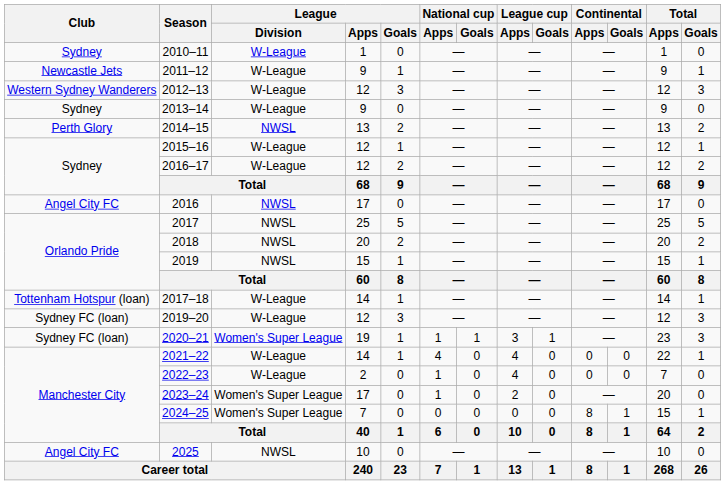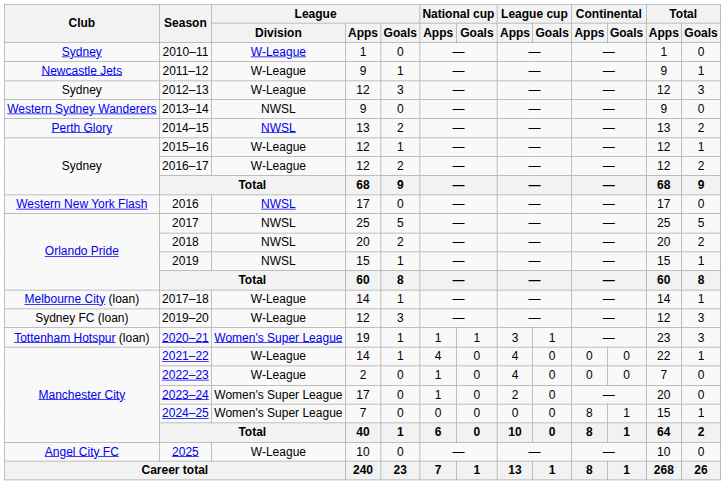 <table class="wikitable" style="text-align:center">
 <tr>
 <th rowspan="2">Club</th>
 <th rowspan="2">Season</th>
 <th colspan="3">League</th>
 <th colspan="2">National cup</th>
 <th colspan="2">League cup</th>
 <th colspan="2">Continental</th>
 <th colspan="2">Total</th>
 </tr>
 <tr>
 <th>Division</th>
 <th>Apps</th>
 <th>Goals</th>
 <th>Apps</th>
 <th>Goals</th>
 <th>Apps</th>
 <th>Goals</th>
 <th>Apps</th>
 <th>Goals</th>
 <th>Apps</th>
 <th>Goals</th>
 </tr>
 <tr>
 <td><a href='#'>Sydney</a></td>
 <td>2010–11</td>
 <td><a href='#'>W-League</a></td>
 <td>1</td>
 <td>0</td>
 <td colspan="2">—</td>
 <td colspan="2">—</td>
 <td colspan="2">—</td>
 <td>1</td>
 <td>0</td>
 </tr>
 <tr>
 <td><a href='#'>Newcastle Jets</a></td>
 <td>2011–12</td>
 <td>W-League</td>
 <td>9</td>
 <td>1</td>
 <td colspan="2">—</td>
 <td colspan="2">—</td>
 <td colspan="2">—</td>
 <td>9</td>
 <td>1</td>
 </tr>
 <tr>
-<td><a href='#'>Western Sydney Wanderers</a></td>
+<td>Sydney</td>
 <td>2012–13</td>
 <td>W-League</td>
 <td>12</td>
 <td>3</td>
 <td colspan="2">—</td>
 <td colspan="2">—</td>
 <td colspan="2">—</td>
 <td>12</td>
 <td>3</td>
 </tr>
 <tr>
-<td>Sydney</td>
+<td><a href='#'>Western Sydney Wanderers</a></td>
 <td>2013–14</td>
-<td>W-League</td>
+<td>NWSL</td>
 <td>9</td>
 <td>0</td>
 <td colspan="2">—</td>
 <td colspan="2">—</td>
 <td colspan="2">—</td>
 <td>9</td>
 <td>0</td>
 </tr>
 <tr>
 <td><a href='#'>Perth Glory</a></td>
 <td>2014–15</td>
 <td><a href='#'>NWSL</a></td>
 <td>13</td>
 <td>2</td>
 <td colspan="2">—</td>
 <td colspan="2">—</td>
 <td colspan="2">—</td>
 <td>13</td>
 <td>2</td>
 </tr>
 <tr>
 <td rowspan="3">Sydney</td>
 <td>2015–16</td>
 <td>W-League</td>
 <td>12</td>
 <td>1</td>
 <td colspan="2">—</td>
 <td colspan="2">—</td>
 <td colspan="2">—</td>
 <td>12</td>
 <td>1</td>
 </tr>
 <tr>
 <td>2016–17</td>
 <td>W-League</td>
 <td>12</td>
 <td>2</td>
 <td colspan="2">—</td>
 <td colspan="2">—</td>
 <td colspan="2">—</td>
 <td>12</td>
 <td>2</td>
 </tr>
 <tr>
 <th colspan="2">Total</th>
 <th>68</th>
 <th>9</th>
 <th colspan="2">—</th>
 <th colspan="2">—</th>
 <th colspan="2">—</th>
 <th>68</th>
 <th>9</th>
 </tr>
 <tr>
-<td><a href='#'>Angel City FC</a></td>
+<td><a href='#'>Western New York Flash</a></td>
 <td>2016</td>
 <td><a href='#'>NWSL</a></td>
 <td>17</td>
 <td>0</td>
 <td colspan="2">—</td>
 <td colspan="2">—</td>
 <td colspan="2">—</td>
 <td>17</td>
 <td>0</td>
 </tr>
 <tr>
 <td rowspan="4"><a href='#'>Orlando Pride</a></td>
 <td>2017</td>
 <td>NWSL</td>
 <td>25</td>
 <td>5</td>
 <td colspan="2">—</td>
 <td colspan="2">—</td>
 <td colspan="2">—</td>
 <td>25</td>
 <td>5</td>
 </tr>
 <tr>
 <td>2018</td>
 <td>NWSL</td>
 <td>20</td>
 <td>2</td>
 <td colspan="2">—</td>
 <td colspan="2">—</td>
 <td colspan="2">—</td>
 <td>20</td>
 <td>2</td>
 </tr>
 <tr>
 <td>2019</td>
 <td>NWSL</td>
 <td>15</td>
 <td>1</td>
 <td colspan="2">—</td>
 <td colspan="2">—</td>
 <td colspan="2">—</td>
 <td>15</td>
 <td>1</td>
 </tr>
 <tr>
 <th colspan="2">Total</th>
 <th>60</th>
 <th>8</th>
 <th colspan="2">—</th>
 <th colspan="2">—</th>
 <th colspan="2">—</th>
 <th>60</th>
 <th>8</th>
 </tr>
 <tr>
-<td><a href='#'>Tottenham Hotspur</a> (loan)</td>
+<td><a href='#'>Melbourne City</a> (loan)</td>
 <td>2017–18</td>
 <td>W-League</td>
 <td>14</td>
 <td>1</td>
 <td colspan="2">—</td>
 <td colspan="2">—</td>
 <td colspan="2">—</td>
 <td>14</td>
 <td>1</td>
 </tr>
 <tr>
 <td>Sydney FC (loan)</td>
 <td>2019–20</td>
 <td>W-League</td>
 <td>12</td>
 <td>3</td>
 <td colspan="2">—</td>
 <td colspan="2">—</td>
 <td colspan="2">—</td>
 <td>12</td>
 <td>3</td>
 </tr>
 <tr>
-<td>Sydney FC (loan)</td>
+<td><a href='#'>Tottenham Hotspur</a> (loan)</td>
 <td><a href='#'>2020–21</a></td>
 <td><a href='#'>Women's Super League</a></td>
 <td>19</td>
 <td>1</td>
 <td>1</td>
 <td>1</td>
 <td>3</td>
 <td>1</td>
 <td colspan="2">—</td>
 <td>23</td>
 <td>3</td>
 </tr>
 <tr>
 <td rowspan="5"><a href='#'>Manchester City</a></td>
 <td><a href='#'>2021–22</a></td>
 <td>W-League</td>
 <td>14</td>
 <td>1</td>
 <td>4</td>
 <td>0</td>
 <td>4</td>
 <td>0</td>
 <td>0</td>
 <td>0</td>
 <td>22</td>
 <td>1</td>
 </tr>
 <tr>
 <td><a href='#'>2022–23</a></td>
 <td>W-League</td>
 <td>2</td>
 <td>0</td>
 <td>1</td>
 <td>0</td>
 <td>4</td>
 <td>0</td>
 <td>0</td>
 <td>0</td>
 <td>7</td>
 <td>0</td>
 </tr>
 <tr>
 <td><a href='#'>2023–24</a></td>
 <td>Women's Super League</td>
 <td>17</td>
 <td>0</td>
 <td>1</td>
 <td>0</td>
 <td>2</td>
 <td>0</td>
 <td colspan="2">—</td>
 <td>20</td>
 <td>0</td>
 </tr>
 <tr>
 <td><a href='#'>2024–25</a></td>
 <td>Women's Super League</td>
 <td>7</td>
 <td>0</td>
 <td>0</td>
 <td>0</td>
 <td>0</td>
 <td>0</td>
 <td>8</td>
 <td>1</td>
 <td>15</td>
 <td>1</td>
 </tr>
 <tr>
 <th colspan="2">Total</th>
 <th>40</th>
 <th>1</th>
 <th>6</th>
 <th>0</th>
 <th>10</th>
 <th>0</th>
 <th>8</th>
 <th>1</th>
 <th>64</th>
 <th>2</th>
 </tr>
 <tr>
 <td><a href='#'>Angel City FC</a></td>
 <td><a href='#'>2025</a></td>
-<td>NWSL</td>
+<td>W-League</td>
 <td>10</td>
 <td>0</td>
 <td colspan="2">—</td>
 <td colspan="2">—</td>
 <td colspan="2">—</td>
 <td>10</td>
 <td>0</td>
 </tr>
 <tr>
 <th colspan="3">Career total</th>
 <th>240</th>
 <th>23</th>
 <th>7</th>
 <th>1</th>
 <th>13</th>
 <th>1</th>
 <th>8</th>
 <th>1</th>
 <th>268</th>
 <th>26</th>
 </tr>
 </table>
